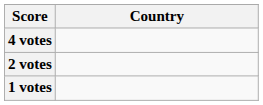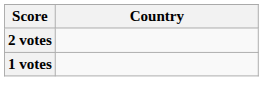 <table class="wikitable">
 <tr>
 </tr>
 <tr>
 <th scope="col" width="20%">Score</th>
 <th scope="col">Country</th>
-</tr>
-<tr>
-<th scope="row">4 votes</th>
-<td></td>
 </tr>
 <tr>
 <th scope="row">2 votes</th>
 <td></td>
 </tr>
 <tr>
 <th scope="row">1 votes</th>
 <td></td>
 </tr>
 </table>
